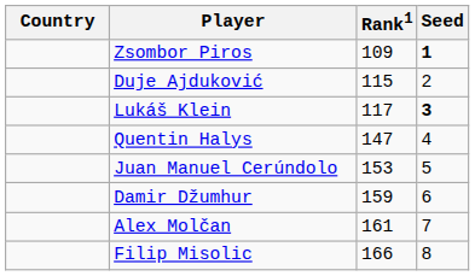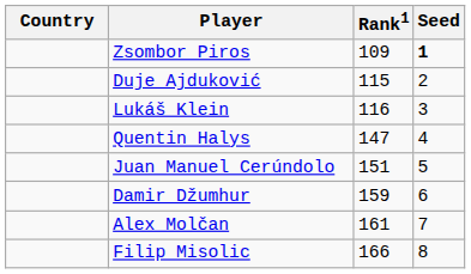 <table class="sortable wikitable">
 <tr>
 <th width="70">Country</th>
 <th width="175">Player</th>
 <th>Rank<sup>1</sup></th>
 <th>Seed</th>
 </tr>
 <tr>
 <td></td>
 <td><a href='#'>Zsombor Piros</a></td>
 <td>109</td>
 <td><strong>1</strong></td>
 </tr>
 <tr>
 <td></td>
 <td><a href='#'>Duje Ajduković</a></td>
 <td>115</td>
 <td>2</td>
 </tr>
 <tr>
 <td></td>
 <td><a href='#'>Lukáš Klein</a></td>
-<td>117</td>
-<td><strong>3</strong></td>
+<td>116</td>
+<td>3</td>
 </tr>
 <tr>
 <td></td>
 <td><a href='#'>Quentin Halys</a></td>
 <td>147</td>
 <td>4</td>
 </tr>
 <tr>
 <td></td>
 <td><a href='#'>Juan Manuel Cerúndolo</a></td>
-<td>153</td>
+<td>151</td>
 <td>5</td>
 </tr>
 <tr>
 <td></td>
 <td><a href='#'>Damir Džumhur</a></td>
 <td>159</td>
 <td>6</td>
 </tr>
 <tr>
 <td></td>
 <td><a href='#'>Alex Molčan</a></td>
 <td>161</td>
 <td>7</td>
 </tr>
 <tr>
 <td></td>
 <td><a href='#'>Filip Misolic</a></td>
 <td>166</td>
 <td>8</td>
 </tr>
 </table>
